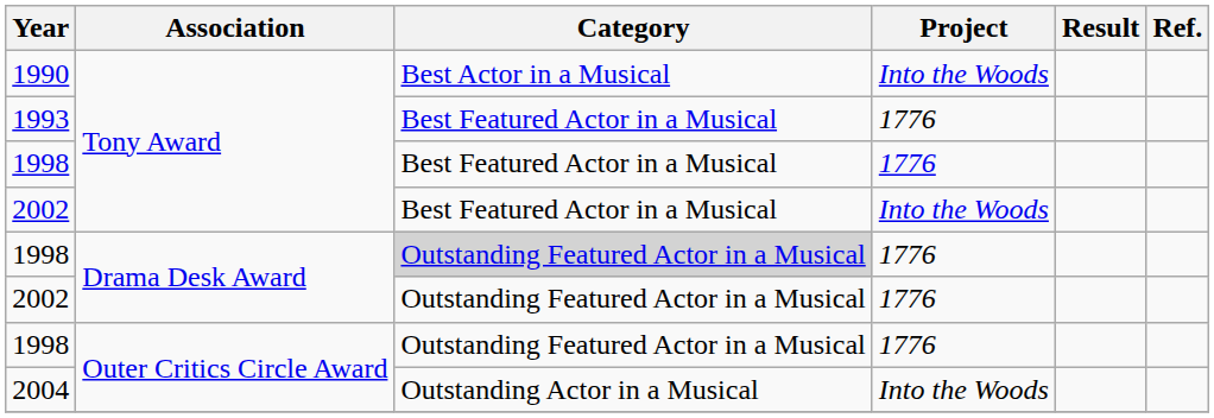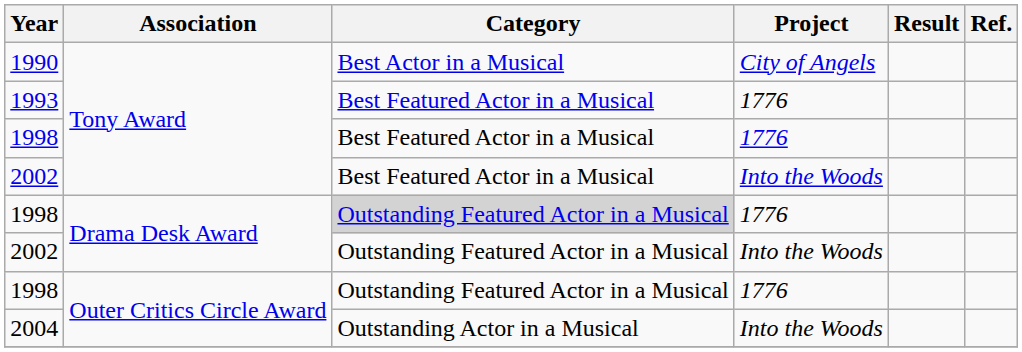 <table class="wikitable plainrowheaders sortable">
 <tr>
 <th scope="col">Year</th>
 <th scope="col">Association</th>
 <th scope="col">Category</th>
 <th scope="col">Project</th>
 <th scope="col">Result</th>
 <th scope="col" class="unsortable">Ref.</th>
 </tr>
 <tr>
 <td><a href='#'>1990</a></td>
 <td rowspan=4><a href='#'>Tony Award</a></td>
 <td><a href='#'>Best Actor in a Musical</a></td>
-<td><em><a href='#'>Into the Woods</a></em></td>
+<td><em><a href='#'>City of Angels</a></em></td>
 <td></td>
 <td></td>
 </tr>
 <tr>
 <td><a href='#'>1993</a></td>
 <td><a href='#'>Best Featured Actor in a Musical</a></td>
 <td><em>1776</em></td>
 <td></td>
 <td></td>
 </tr>
 <tr>
 <td><a href='#'>1998</a></td>
 <td>Best Featured Actor in a Musical</td>
 <td><em><a href='#'>1776</a></em></td>
 <td></td>
 <td></td>
 </tr>
 <tr>
 <td><a href='#'>2002</a></td>
 <td>Best Featured Actor in a Musical</td>
 <td><em><a href='#'>Into the Woods</a></em></td>
 <td></td>
 <td></td>
 </tr>
 <tr>
 <td>1998</td>
 <td rowspan=2><a href='#'>Drama Desk Award</a></td>
 <td style="background: lightgrey;"><a href='#'>Outstanding Featured Actor in a Musical</a></td>
 <td><em>1776</em></td>
 <td></td>
 <td></td>
 </tr>
 <tr>
 <td>2002</td>
 <td>Outstanding Featured Actor in a Musical</td>
-<td><em>1776</em></td>
+<td><em>Into the Woods</em></td>
 <td></td>
 <td></td>
 </tr>
 <tr>
 <td>1998</td>
 <td rowspan=2><a href='#'>Outer Critics Circle Award</a></td>
 <td>Outstanding Featured Actor in a Musical</td>
 <td><em>1776</em></td>
 <td></td>
 <td></td>
 </tr>
 <tr>
 <td>2004</td>
 <td>Outstanding Actor in a Musical</td>
 <td><em>Into the Woods</em></td>
 <td></td>
 <td></td>
 </tr>
 <tr>
 </tr>
 </table>
